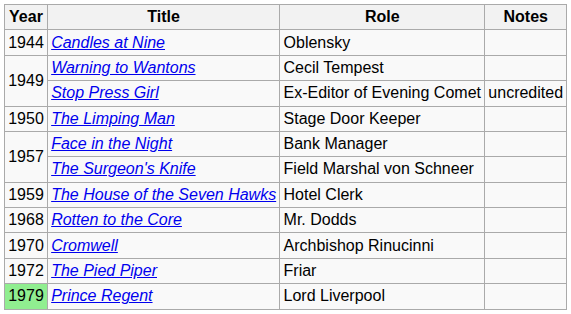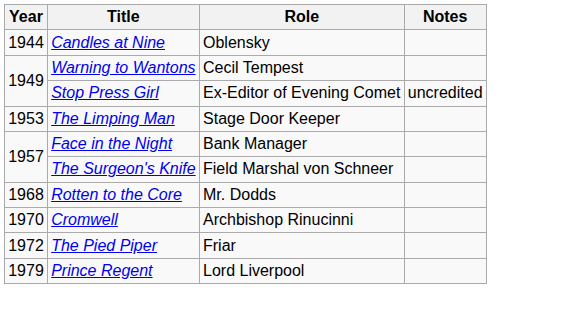 <table class="wikitable sortable">
 <tr>
 <th>Year</th>
 <th>Title</th>
 <th>Role</th>
 <th class = "unsortable">Notes</th>
 </tr>
 <tr>
 <td>1944</td>
 <td><em><a href='#'>Candles at Nine</a></em></td>
 <td>Oblensky</td>
 <td></td>
 </tr>
 <tr>
 <td rowspan=2>1949</td>
 <td><em><a href='#'>Warning to Wantons</a></em></td>
 <td>Cecil Tempest</td>
 <td></td>
 </tr>
 <tr>
 <td><em><a href='#'>Stop Press Girl</a></em></td>
 <td>Ex-Editor of Evening Comet</td>
 <td>uncredited</td>
 </tr>
 <tr>
-<td>1950</td>
+<td>1953</td>
 <td><em><a href='#'>The Limping Man</a></em></td>
 <td>Stage Door Keeper</td>
 <td></td>
 </tr>
 <tr>
 <td rowspan=2>1957</td>
 <td><em><a href='#'>Face in the Night</a></em></td>
 <td>Bank Manager</td>
 <td></td>
 </tr>
 <tr>
 <td><em><a href='#'>The Surgeon's Knife</a></em></td>
 <td>Field Marshal von Schneer</td>
-<td></td>
-</tr>
-<tr>
-<td>1959</td>
-<td><em><a href='#'>The House of the Seven Hawks</a></em></td>
-<td>Hotel Clerk</td>
 <td></td>
 </tr>
 <tr>
 <td>1968</td>
 <td><em><a href='#'>Rotten to the Core</a></em></td>
 <td>Mr. Dodds</td>
 <td></td>
 </tr>
 <tr>
 <td>1970</td>
 <td><em><a href='#'>Cromwell</a></em></td>
 <td>Archbishop Rinucinni</td>
 <td></td>
 </tr>
 <tr>
 <td>1972</td>
 <td><em><a href='#'>The Pied Piper</a></em></td>
 <td>Friar</td>
 <td></td>
 </tr>
 <tr>
-<td style="background: lightgreen;">1979</td>
+<td>1979</td>
 <td><em><a href='#'>Prince Regent</a></em></td>
 <td>Lord Liverpool</td>
 <td></td>
 </tr>
 </table>
